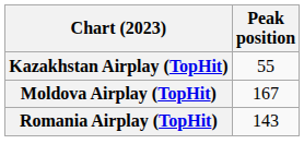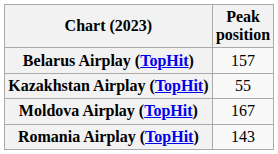 <table class="wikitable sortable plainrowheaders" style="text-align:center">
 <tr>
 <th scope="col">Chart (2023)</th>
 <th scope="col">Peak<br>position</th>
+</tr>
+<tr>
+<th scope="row">Belarus Airplay (<a href='#'>TopHit</a>)</th>
+<td>157</td>
 </tr>
 <tr>
 <th scope="row">Kazakhstan Airplay (<a href='#'>TopHit</a>)</th>
 <td>55</td>
 </tr>
 <tr>
 <th scope="row">Moldova Airplay (<a href='#'>TopHit</a>)</th>
 <td>167</td>
 </tr>
 <tr>
 <th scope="row">Romania Airplay (<a href='#'>TopHit</a>)</th>
 <td>143</td>
 </tr>
 <tr>
 </tr>
 </table>
